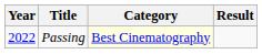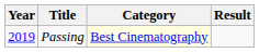 <table class="wikitable">
 <tr>
 <th>Year</th>
 <th>Title</th>
 <th>Category</th>
 <th>Result</th>
 </tr>
 <tr>
-<td><a href='#'>2022</a></td>
+<td><a href='#'>2019</a></td>
 <td><em>Passing</em></td>
 <td style="background: lightyellow;"><a href='#'>Best Cinematography</a></td>
 <td></td>
 </tr>
 </table>
